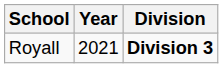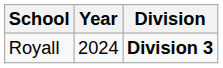 <table class="wikitable">
 <tr>
 <th>School</th>
 <th>Year</th>
 <th>Division</th>
 </tr>
 <tr>
 <td>Royall</td>
-<td>2021</td>
+<td>2024</td>
 <td><strong>Division 3</strong></td>
 </tr>
 </table>
